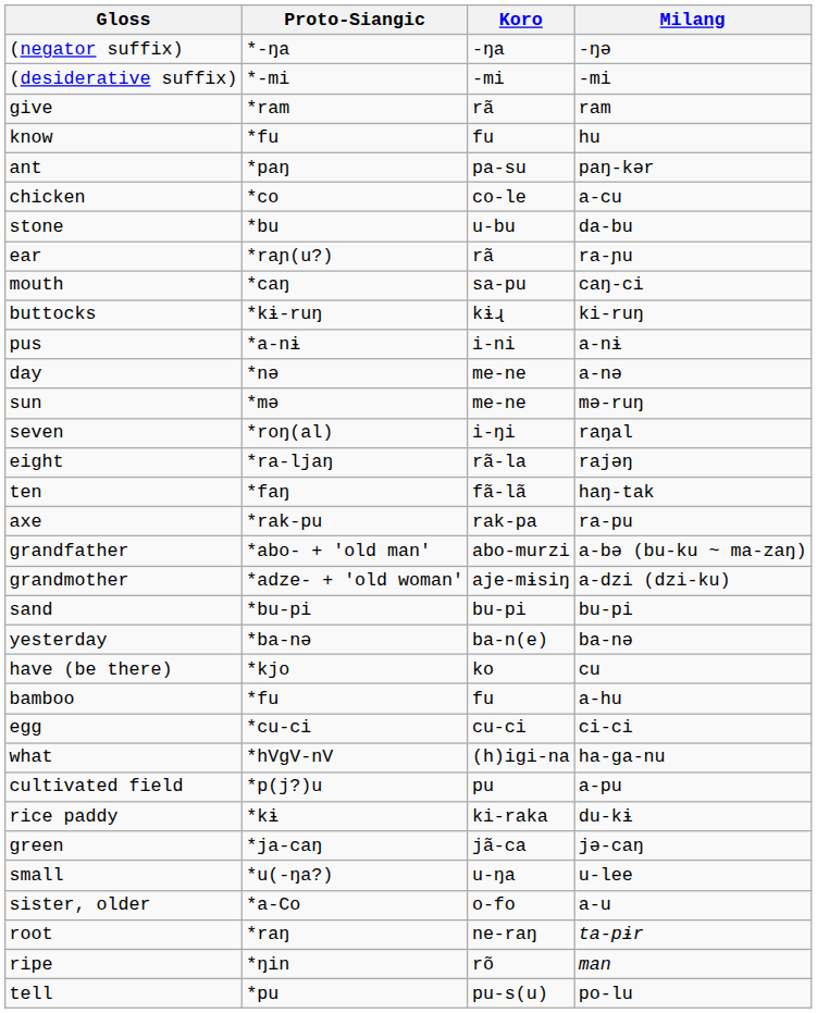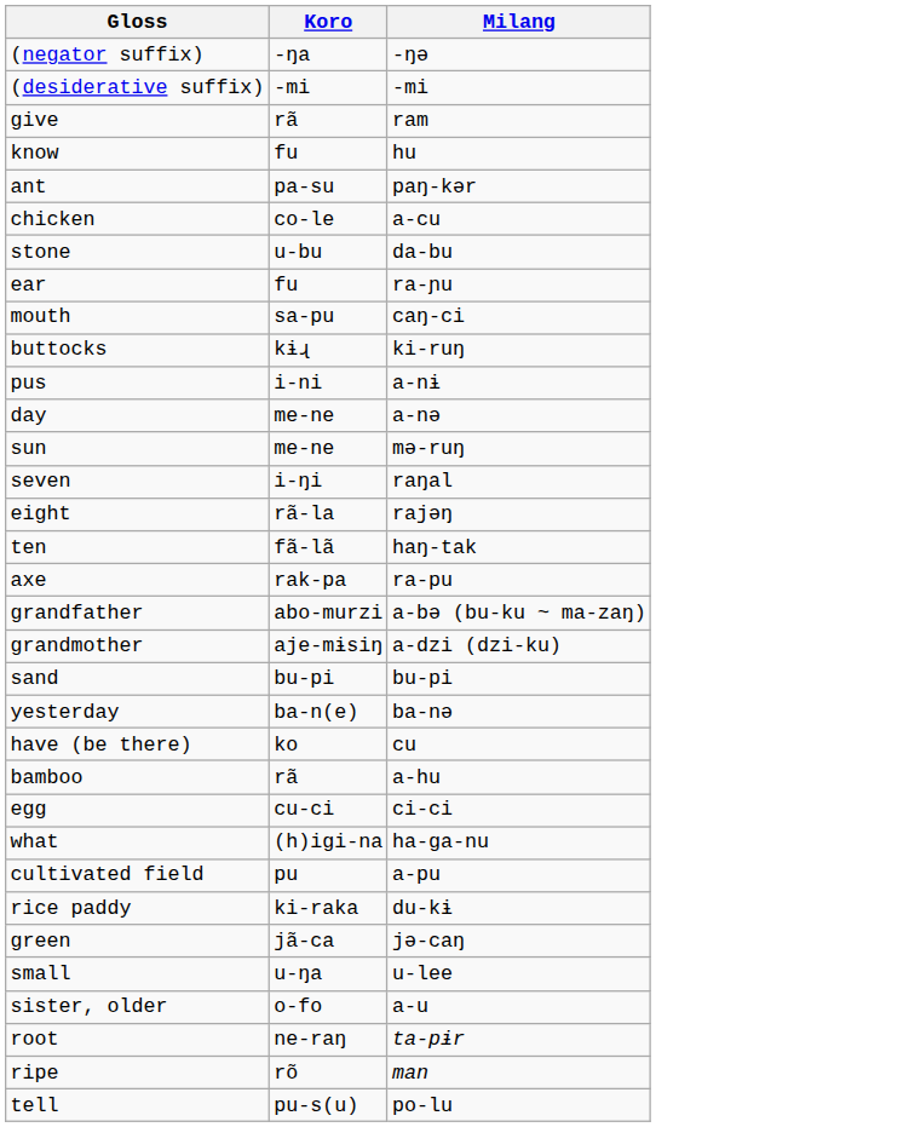 <table class="wikitable sortable">
 <tr>
 <th>Gloss</th>
-<th>Proto-Siangic</th>
 <th><a href='#'>Koro</a></th>
 <th><a href='#'>Milang</a></th>
 </tr>
 <tr>
 <td>(<a href='#'>negator</a> suffix)</td>
-<td>*-ŋa</td>
 <td>-ŋa</td>
 <td>-ŋə</td>
 </tr>
 <tr>
 <td>(<a href='#'>desiderative</a> suffix)</td>
-<td>*-mi</td>
 <td>-mi</td>
 <td>-mi</td>
 </tr>
 <tr>
 <td>give</td>
-<td>*ram</td>
 <td>rã</td>
 <td>ram</td>
 </tr>
 <tr>
 <td>know</td>
-<td>*fu</td>
 <td>fu</td>
 <td>hu</td>
 </tr>
 <tr>
 <td>ant</td>
-<td>*paŋ</td>
 <td>pa-su</td>
 <td>paŋ-kər</td>
 </tr>
 <tr>
 <td>chicken</td>
-<td>*co</td>
 <td>co-le</td>
 <td>a-cu</td>
 </tr>
 <tr>
 <td>stone</td>
-<td>*bu</td>
 <td>u-bu</td>
 <td>da-bu</td>
 </tr>
 <tr>
 <td>ear</td>
-<td>*raɲ(u?)</td>
-<td>rã</td>
+<td>fu</td>
 <td>ra-ɲu</td>
 </tr>
 <tr>
 <td>mouth</td>
-<td>*caŋ</td>
 <td>sa-pu</td>
 <td>caŋ-ci</td>
 </tr>
 <tr>
 <td>buttocks</td>
-<td>*kɨ-ruŋ</td>
 <td>kɨɻ</td>
 <td>ki-ruŋ</td>
 </tr>
 <tr>
 <td>pus</td>
-<td>*a-nɨ</td>
 <td>i-ni</td>
 <td>a-nɨ</td>
 </tr>
 <tr>
 <td>day</td>
-<td>*nə</td>
 <td>me-ne</td>
 <td>a-nə</td>
 </tr>
 <tr>
 <td>sun</td>
-<td>*mə</td>
 <td>me-ne</td>
 <td>mə-ruŋ</td>
 </tr>
 <tr>
 <td>seven</td>
-<td>*roŋ(al)</td>
 <td>i-ŋi</td>
 <td>raŋal</td>
 </tr>
 <tr>
 <td>eight</td>
-<td>*ra-ljaŋ</td>
 <td>rã-la</td>
 <td>rajəŋ</td>
 </tr>
 <tr>
 <td>ten</td>
-<td>*faŋ</td>
 <td>fã-lã</td>
 <td>haŋ-tak</td>
 </tr>
 <tr>
 <td>axe</td>
-<td>*rak-pu</td>
 <td>rak-pa</td>
 <td>ra-pu</td>
 </tr>
 <tr>
 <td>grandfather</td>
-<td>*abo- + 'old man'</td>
 <td>abo-murzi</td>
 <td>a-bə (bu-ku ~ ma-zaŋ)</td>
 </tr>
 <tr>
 <td>grandmother</td>
-<td>*adze- + 'old woman'</td>
 <td>aje-mɨsiŋ</td>
 <td>a-dzi (dzi-ku)</td>
 </tr>
 <tr>
 <td>sand</td>
-<td>*bu-pi</td>
 <td>bu-pi</td>
 <td>bu-pi</td>
 </tr>
 <tr>
 <td>yesterday</td>
-<td>*ba-nə</td>
 <td>ba-n(e)</td>
 <td>ba-nə</td>
 </tr>
 <tr>
 <td>have (be there)</td>
-<td>*kjo</td>
 <td>ko</td>
 <td>cu</td>
 </tr>
 <tr>
 <td>bamboo</td>
-<td>*fu</td>
-<td>fu</td>
+<td>rã</td>
 <td>a-hu</td>
 </tr>
 <tr>
 <td>egg</td>
-<td>*cu-ci</td>
 <td>cu-ci</td>
 <td>ci-ci</td>
 </tr>
 <tr>
 <td>what</td>
-<td>*hVgV-nV</td>
 <td>(h)igi-na</td>
 <td>ha-ga-nu</td>
 </tr>
 <tr>
 <td>cultivated field</td>
-<td>*p(j?)u</td>
 <td>pu</td>
 <td>a-pu</td>
 </tr>
 <tr>
 <td>rice paddy</td>
-<td>*kɨ</td>
 <td>ki-raka</td>
 <td>du-kɨ</td>
 </tr>
 <tr>
 <td>green</td>
-<td>*ja-caŋ</td>
 <td>jã-ca</td>
 <td>jə-caŋ</td>
 </tr>
 <tr>
 <td>small</td>
-<td>*u(-ŋa?)</td>
 <td>u-ŋa</td>
 <td>u-lee</td>
 </tr>
 <tr>
 <td>sister, older</td>
-<td>*a-Co</td>
 <td>o-fo</td>
 <td>a-u</td>
 </tr>
 <tr>
 <td>root</td>
-<td>*raŋ</td>
 <td>ne-raŋ</td>
 <td><em>ta-pɨr</em></td>
 </tr>
 <tr>
 <td>ripe</td>
-<td>*ŋin</td>
 <td>rõ</td>
 <td><em>man</em></td>
 </tr>
 <tr>
 <td>tell</td>
-<td>*pu</td>
 <td>pu-s(u)</td>
 <td>po-lu</td>
 </tr>
 </table>
